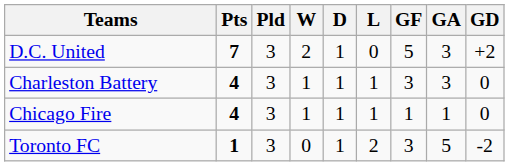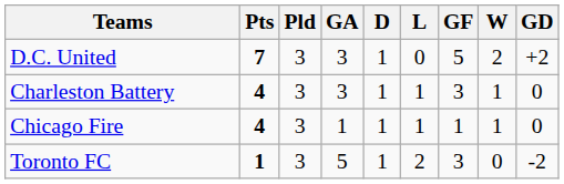 <table class="wikitable" style="text-align: center;">
 <tr>
 <th width="165">Teams</th>
 <th width="20">Pts</th>
 <th width="20">Pld</th>
-<th width="20">W</th>
+<th width="20">GA</th>
 <th width="20">D</th>
 <th width="20">L</th>
 <th width="20">GF</th>
-<th width="20">GA</th>
+<th width="20">W</th>
 <th width="20">GD</th>
 </tr>
 <tr>
 <td style="text-align:left;"><a href='#'>D.C. United</a></td>
 <td><strong>7</strong></td>
 <td>3</td>
-<td>2</td>
+<td>3</td>
 <td>1</td>
 <td>0</td>
 <td>5</td>
-<td>3</td>
+<td>2</td>
 <td>+2</td>
 </tr>
 <tr>
 <td style="text-align:left;"><a href='#'>Charleston Battery</a></td>
 <td><strong>4</strong></td>
 <td>3</td>
-<td>1</td>
+<td>3</td>
 <td>1</td>
 <td>1</td>
 <td>3</td>
-<td>3</td>
+<td>1</td>
 <td>0</td>
 </tr>
 <tr>
 <td style="text-align:left;"><a href='#'>Chicago Fire</a></td>
 <td><strong>4</strong></td>
 <td>3</td>
 <td>1</td>
 <td>1</td>
 <td>1</td>
 <td>1</td>
 <td>1</td>
 <td>0</td>
 </tr>
 <tr>
 <td style="text-align:left;"><a href='#'>Toronto FC</a></td>
 <td><strong>1</strong></td>
 <td>3</td>
-<td>0</td>
+<td>5</td>
 <td>1</td>
 <td>2</td>
 <td>3</td>
-<td>5</td>
+<td>0</td>
 <td>-2</td>
 </tr>
 </table>
